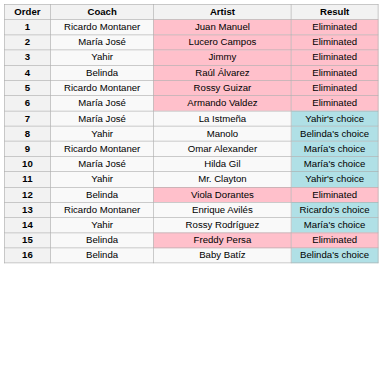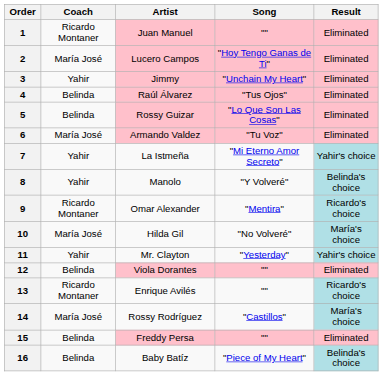 <table class="wikitable plainrowheaders" style="text-align:center; width:100%">
 <tr>
 <th style="width:05%">Order</th>
 <th style="width:15%">Coach</th>
 <th style="width:20%">Artist</th>
+<th style="width:20%">Song</th>
 <th style="width:12%">Result</th>
 </tr>
 <tr>
 <th>1</th>
 <td>Ricardo Montaner</td>
 <td style="background:pink">Juan Manuel</td>
+<td style="background:pink">""</td>
 <td style="background:pink">Eliminated</td>
 </tr>
 <tr>
 <th>2</th>
 <td>María José</td>
 <td style="background:pink">Lucero Campos</td>
+<td style="background:pink">"<a href='#'>Hoy Tengo Ganas de Ti</a>"</td>
 <td style="background:pink">Eliminated</td>
 </tr>
 <tr>
 <th>3</th>
 <td>Yahir</td>
 <td style="background:pink">Jimmy</td>
+<td style="background:pink">"<a href='#'>Unchain My Heart</a>"</td>
 <td style="background:pink">Eliminated</td>
 </tr>
 <tr>
 <th>4</th>
 <td>Belinda</td>
 <td style="background:pink">Raúl Álvarez</td>
+<td style="background:pink">"Tus Ojos"</td>
 <td style="background:pink">Eliminated</td>
 </tr>
 <tr>
 <th>5</th>
-<td>Ricardo Montaner</td>
+<td>Belinda</td>
 <td style="background:pink">Rossy Guizar</td>
+<td style="background:pink">"<a href='#'>Lo Que Son Las Cosas</a>"</td>
 <td style="background:pink">Eliminated</td>
 </tr>
 <tr>
 <th>6</th>
 <td>María José</td>
 <td style="background:pink">Armando Valdez</td>
+<td style="background:pink">"Tu Voz"</td>
 <td style="background:pink">Eliminated</td>
 </tr>
 <tr>
 <th>7</th>
-<td>María José</td>
+<td>Yahir</td>
 <td>La Istmeña</td>
+<td>"<a href='#'>Mi Eterno Amor Secreto</a>"</td>
 <td style="background:#b0e0e6">Yahir's choice</td>
 </tr>
 <tr>
 <th>8</th>
 <td>Yahir</td>
 <td>Manolo</td>
+<td>"Y Volveré"</td>
 <td style="background:#b0e0e6">Belinda's choice</td>
 </tr>
 <tr>
 <th>9</th>
 <td>Ricardo Montaner</td>
 <td>Omar Alexander</td>
-<td style="background:#b0e0e6">María's choice</td>
+<td>"<a href='#'>Mentira</a>"</td>
+<td style="background:#b0e0e6">Ricardo's choice</td>
 </tr>
 <tr>
 <th>10</th>
 <td>María José</td>
 <td>Hilda Gil</td>
+<td>"No Volveré"</td>
 <td style="background:#b0e0e6">María's choice</td>
 </tr>
 <tr>
 <th>11</th>
 <td>Yahir</td>
 <td>Mr. Clayton</td>
+<td>"<a href='#'>Yesterday</a>"</td>
 <td style="background:#b0e0e6">Yahir's choice</td>
 </tr>
 <tr>
 <th>12</th>
 <td>Belinda</td>
 <td style="background:pink">Viola Dorantes</td>
+<td style="background:pink">""</td>
 <td style="background:pink">Eliminated</td>
 </tr>
 <tr>
 <th>13</th>
 <td>Ricardo Montaner</td>
 <td>Enrique Avilés</td>
+<td>""</td>
 <td style="background:#b0e0e6">Ricardo's choice</td>
 </tr>
 <tr>
 <th>14</th>
-<td>Yahir</td>
+<td>María José</td>
 <td>Rossy Rodríguez</td>
+<td>"<a href='#'>Castillos</a>"</td>
 <td style="background:#b0e0e6">María's choice</td>
 </tr>
 <tr>
 <th>15</th>
 <td>Belinda</td>
 <td style="background:pink">Freddy Persa</td>
+<td style="background:pink">""</td>
 <td style="background:pink">Eliminated</td>
 </tr>
 <tr>
 <th>16</th>
 <td>Belinda</td>
 <td>Baby Batíz</td>
+<td>"<a href='#'>Piece of My Heart</a>"</td>
 <td style="background:#b0e0e6">Belinda's choice</td>
 </tr>
 </table>
